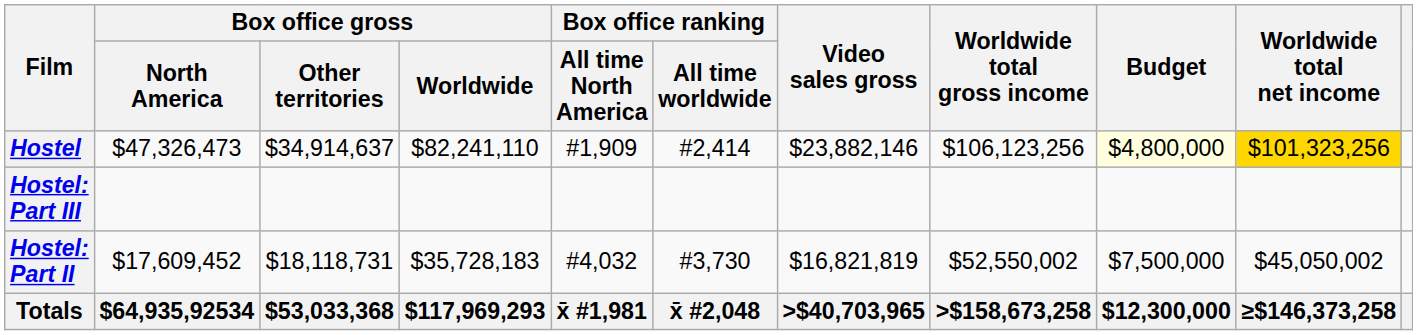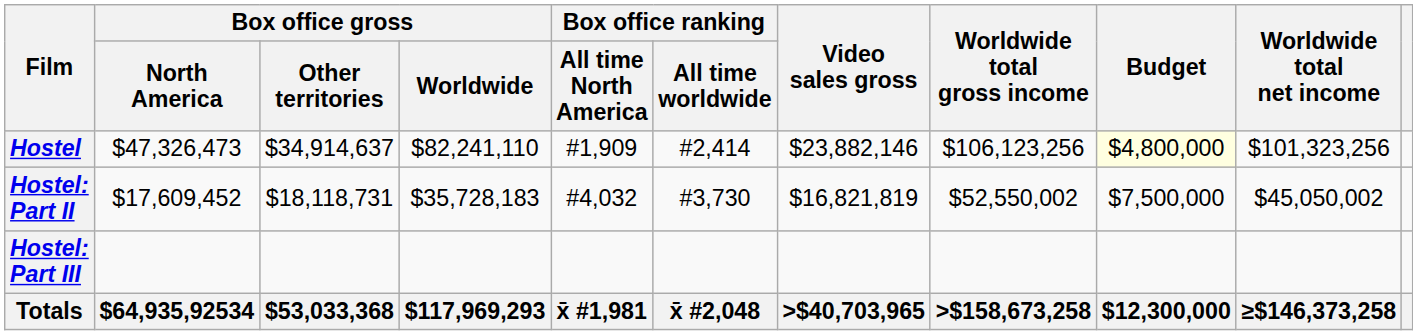 <table class="wikitable" width=80% border="1" style="text-align: center;">
 <tr>
 <th rowspan="2" style="width:16%;">Film</th>
 <th colspan="3">Box office gross</th>
 <th colspan="2">Box office ranking</th>
 <th rowspan="2">Video <br>sales gross</th>
 <th rowspan="2">Worldwide total <br>gross income</th>
 <th rowspan="2">Budget</th>
 <th rowspan="2">Worldwide total<br>net income</th>
 <th rowspan="2"></th>
 </tr>
 <tr>
 <th>North America</th>
 <th>Other territories</th>
 <th>Worldwide</th>
 <th>All time <br>North America</th>
 <th>All time <br>worldwide</th>
 </tr>
 <tr>
 <th style="text-align: left;"><em><a href='#'>Hostel</a></em></th>
 <td>$47,326,473</td>
 <td>$34,914,637</td>
 <td>$82,241,110</td>
 <td>#1,909</td>
 <td>#2,414</td>
 <td>$23,882,146</td>
 <td>$106,123,256</td>
 <td style="background: lightyellow;">$4,800,000</td>
-<td style="background: gold;">$101,323,256</td>
+<td>$101,323,256</td>
+<td></td>
+</tr>
+<tr>
+<th style="text-align: left;"><em><a href='#'>Hostel: Part II</a></em></th>
+<td>$17,609,452</td>
+<td>$18,118,731</td>
+<td>$35,728,183</td>
+<td>#4,032</td>
+<td>#3,730</td>
+<td>$16,821,819</td>
+<td>$52,550,002</td>
+<td>$7,500,000</td>
+<td>$45,050,002</td>
 <td></td>
 </tr>
 <tr>
 <th style="text-align: left;"><em><a href='#'>Hostel: Part III</a></em></th>
 <td></td>
 <td></td>
 <td></td>
 <td></td>
 <td></td>
 <td></td>
 <td></td>
 <td></td>
 <td></td>
 <td></td>
 </tr>
 <tr>
-<th style="text-align: left;"><em><a href='#'>Hostel: Part II</a></em></th>
-<td>$17,609,452</td>
-<td>$18,118,731</td>
-<td>$35,728,183</td>
-<td>#4,032</td>
-<td>#3,730</td>
-<td>$16,821,819</td>
-<td>$52,550,002</td>
-<td>$7,500,000</td>
-<td>$45,050,002</td>
-<td></td>
-</tr>
-<tr>
 <th>Totals</th>
 <th>$64,935,92534</th>
 <th>$53,033,368</th>
 <th>$117,969,293</th>
 <th>x̄ #1,981</th>
 <th>x̄ #2,048</th>
 <th>>$40,703,965</th>
 <th>>$158,673,258</th>
 <th>$12,300,000</th>
 <th>≥$146,373,258</th>
 <th></th>
 </tr>
 </table>
